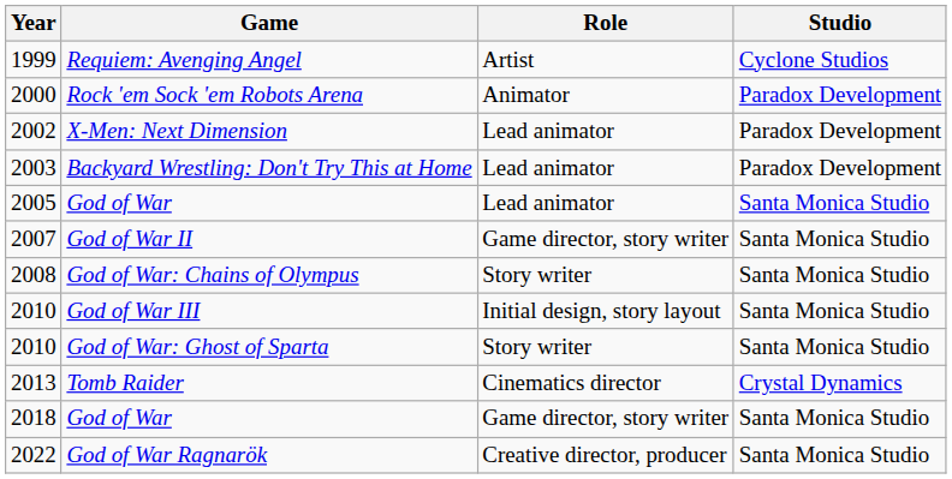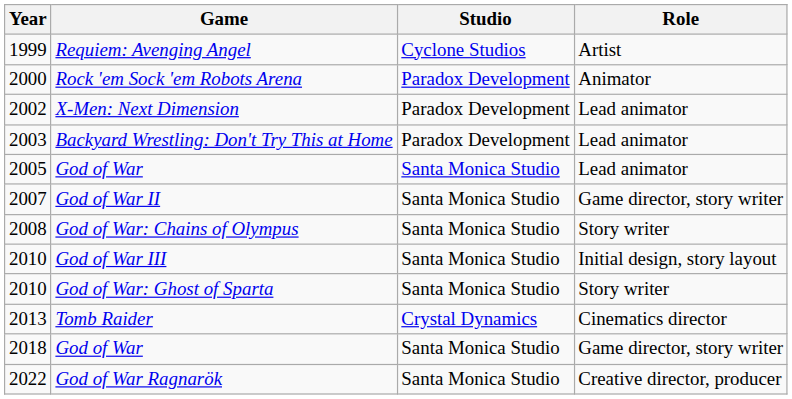 <table class="wikitable sortable">
 <tr>
 <th>Year</th>
 <th>Game</th>
+<th>Studio</th>
 <th>Role</th>
-<th>Studio</th>
 </tr>
 <tr>
 <td>1999</td>
 <td><em><a href='#'>Requiem: Avenging Angel</a></em></td>
+<td><a href='#'>Cyclone Studios</a></td>
 <td>Artist</td>
-<td><a href='#'>Cyclone Studios</a></td>
 </tr>
 <tr>
 <td>2000</td>
 <td><em><a href='#'>Rock 'em Sock 'em Robots Arena</a></em></td>
+<td><a href='#'>Paradox Development</a></td>
 <td>Animator</td>
-<td><a href='#'>Paradox Development</a></td>
 </tr>
 <tr>
 <td>2002</td>
 <td><em><a href='#'>X-Men: Next Dimension</a></em></td>
+<td>Paradox Development</td>
 <td>Lead animator</td>
-<td>Paradox Development</td>
 </tr>
 <tr>
 <td>2003</td>
 <td><em><a href='#'>Backyard Wrestling: Don't Try This at Home</a></em></td>
+<td>Paradox Development</td>
 <td>Lead animator</td>
-<td>Paradox Development</td>
 </tr>
 <tr>
 <td>2005</td>
 <td><a href='#'><em>God of War</em></a></td>
+<td><a href='#'>Santa Monica Studio</a></td>
 <td>Lead animator</td>
-<td><a href='#'>Santa Monica Studio</a></td>
 </tr>
 <tr>
 <td>2007</td>
 <td><em><a href='#'>God of War II</a></em></td>
+<td>Santa Monica Studio</td>
 <td>Game director, story writer</td>
-<td>Santa Monica Studio</td>
 </tr>
 <tr>
 <td>2008</td>
 <td><em><a href='#'>God of War: Chains of Olympus</a></em></td>
+<td>Santa Monica Studio</td>
 <td>Story writer</td>
-<td>Santa Monica Studio</td>
 </tr>
 <tr>
 <td>2010</td>
 <td><em><a href='#'>God of War III</a></em></td>
+<td>Santa Monica Studio</td>
 <td>Initial design, story layout</td>
-<td>Santa Monica Studio</td>
 </tr>
 <tr>
 <td>2010</td>
 <td><em><a href='#'>God of War: Ghost of Sparta</a></em></td>
+<td>Santa Monica Studio</td>
 <td>Story writer</td>
-<td>Santa Monica Studio</td>
 </tr>
 <tr>
 <td>2013</td>
 <td><a href='#'><em>Tomb Raider</em></a></td>
+<td><a href='#'>Crystal Dynamics</a></td>
 <td>Cinematics director</td>
-<td><a href='#'>Crystal Dynamics</a></td>
 </tr>
 <tr>
 <td>2018</td>
 <td><a href='#'><em>God of War</em></a></td>
+<td>Santa Monica Studio</td>
 <td>Game director, story writer</td>
-<td>Santa Monica Studio</td>
 </tr>
 <tr>
 <td>2022</td>
 <td><em><a href='#'>God of War Ragnarök</a></em></td>
+<td>Santa Monica Studio</td>
 <td>Creative director, producer</td>
-<td>Santa Monica Studio</td>
 </tr>
 </table>
